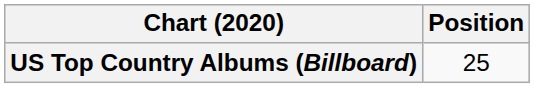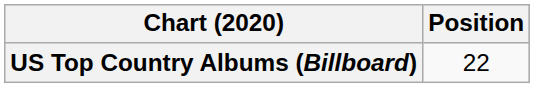 <table class="wikitable plainrowheaders" style="text-align:center">
 <tr>
 <th scope="col">Chart (2020)</th>
 <th scope="col">Position</th>
 </tr>
 <tr>
 <th scope="row">US Top Country Albums (<em>Billboard</em>)</th>
-<td>25</td>
+<td>22</td>
 </tr>
 </table>
